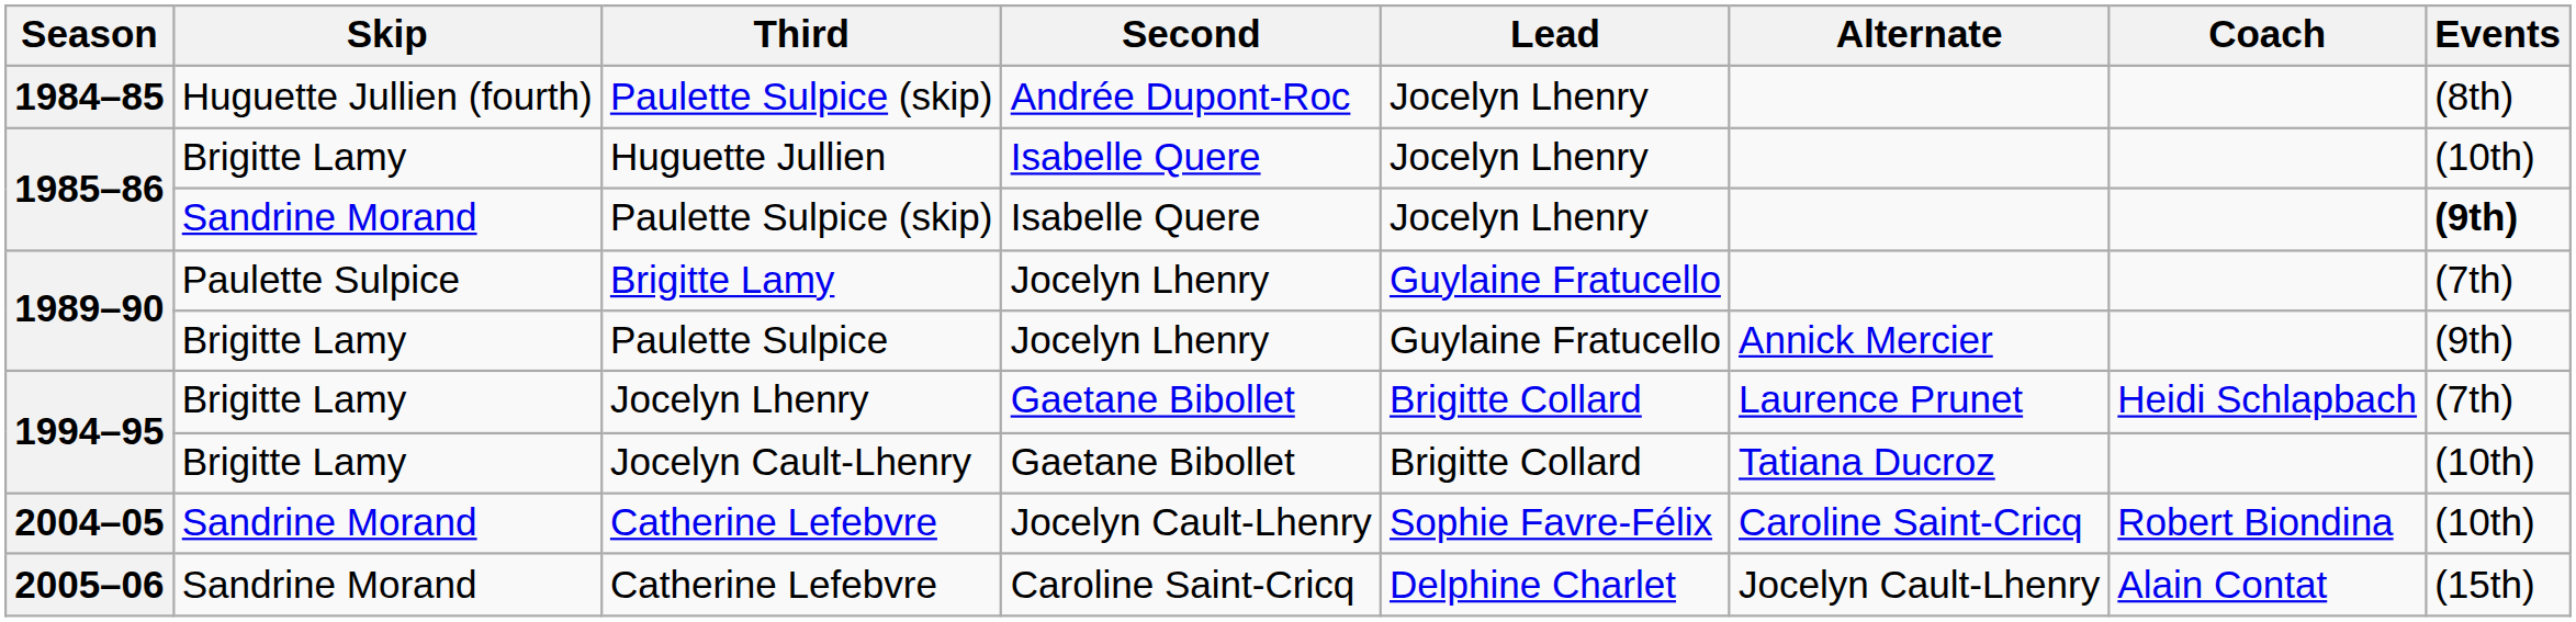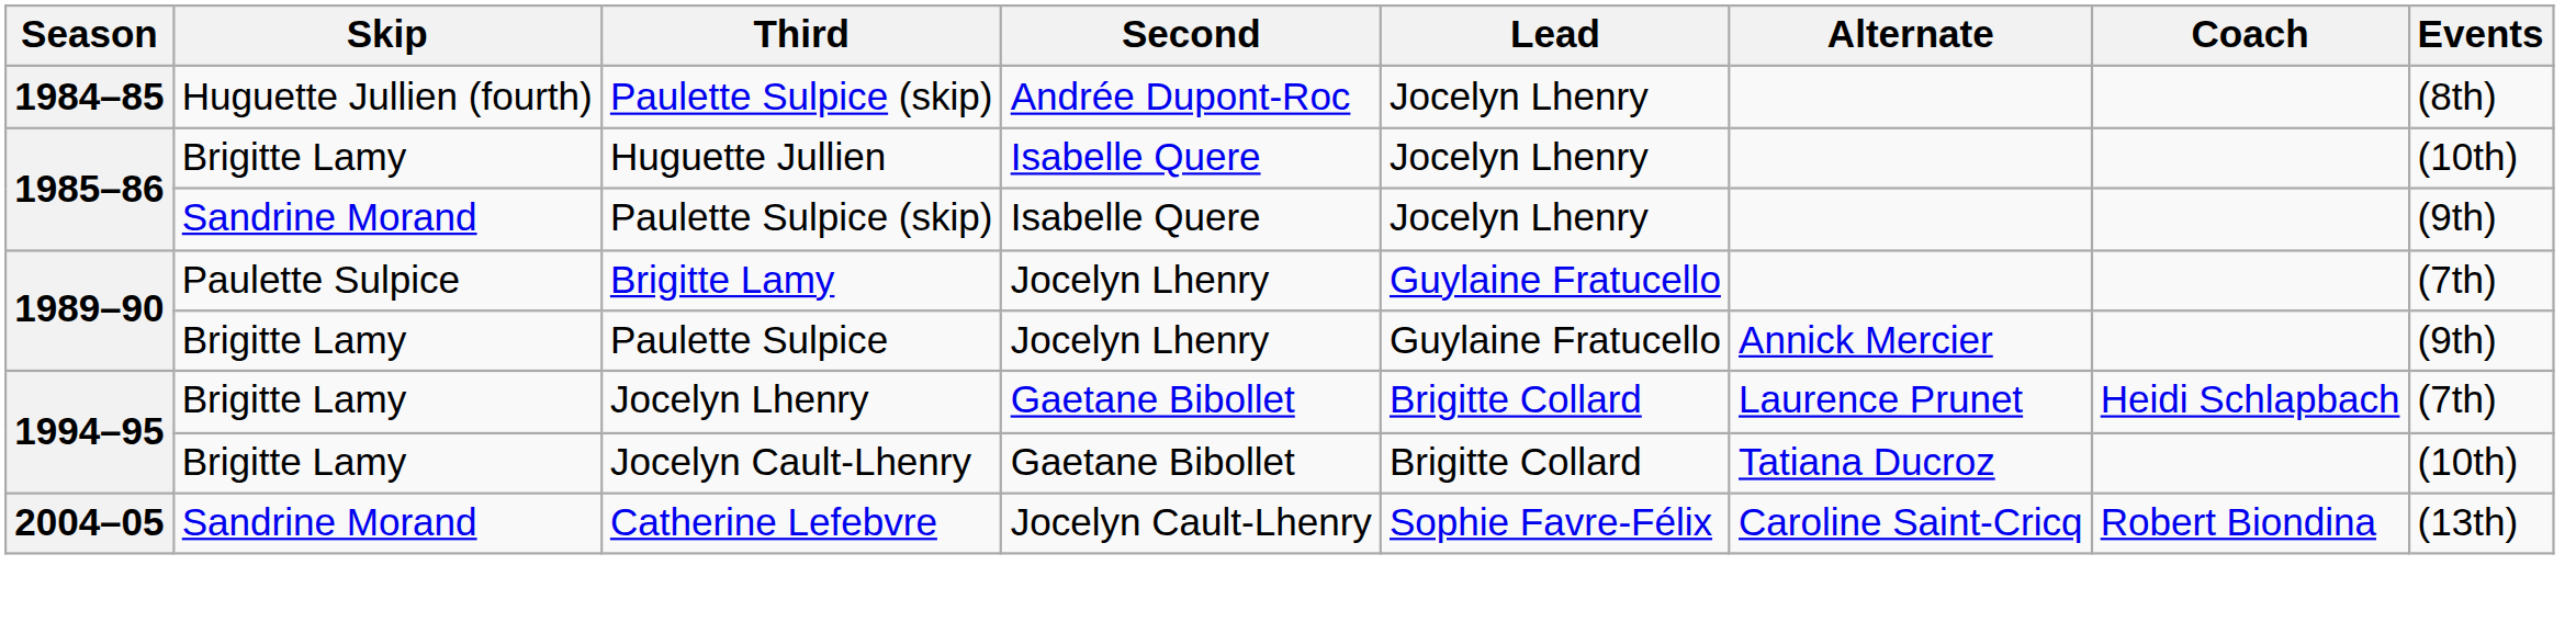 <table class="wikitable">
 <tr>
 <th scope="col">Season</th>
 <th scope="col">Skip</th>
 <th scope="col">Third</th>
 <th scope="col">Second</th>
 <th scope="col">Lead</th>
 <th scope="col">Alternate</th>
 <th scope="col">Coach</th>
 <th scope="col">Events</th>
 </tr>
 <tr>
 <th scope="row">1984–85</th>
 <td>Huguette Jullien (fourth)</td>
 <td><a href='#'>Paulette Sulpice</a> (skip)</td>
 <td><a href='#'>Andrée Dupont-Roc</a></td>
 <td>Jocelyn Lhenry</td>
 <td></td>
 <td></td>
 <td> (8th)</td>
 </tr>
 <tr>
 <th scope="row" rowspan="2">1985–86</th>
 <td>Brigitte Lamy</td>
 <td>Huguette Jullien</td>
 <td><a href='#'>Isabelle Quere</a></td>
 <td>Jocelyn Lhenry</td>
 <td></td>
 <td></td>
 <td> (10th)</td>
 </tr>
 <tr>
 <td><a href='#'>Sandrine Morand</a></td>
 <td>Paulette Sulpice (skip)</td>
 <td>Isabelle Quere</td>
 <td>Jocelyn Lhenry</td>
 <td></td>
 <td></td>
-<td><strong> (9th)</strong></td>
+<td> (9th)</td>
 </tr>
 <tr>
 <th scope="row" rowspan="2">1989–90</th>
 <td>Paulette Sulpice</td>
 <td><a href='#'>Brigitte Lamy</a></td>
 <td>Jocelyn Lhenry</td>
 <td><a href='#'>Guylaine Fratucello</a></td>
 <td></td>
 <td></td>
 <td> (7th)</td>
 </tr>
 <tr>
 <td>Brigitte Lamy</td>
 <td>Paulette Sulpice</td>
 <td>Jocelyn Lhenry</td>
 <td>Guylaine Fratucello</td>
 <td><a href='#'>Annick Mercier</a></td>
 <td></td>
 <td> (9th)</td>
 </tr>
 <tr>
 <th scope="row" rowspan="2">1994–95</th>
 <td>Brigitte Lamy</td>
 <td>Jocelyn Lhenry</td>
 <td><a href='#'>Gaetane Bibollet</a></td>
 <td><a href='#'>Brigitte Collard</a></td>
 <td><a href='#'>Laurence Prunet</a></td>
 <td><a href='#'>Heidi Schlapbach</a></td>
 <td> (7th)</td>
 </tr>
 <tr>
 <td>Brigitte Lamy</td>
 <td>Jocelyn Cault-Lhenry</td>
 <td>Gaetane Bibollet</td>
 <td>Brigitte Collard</td>
 <td><a href='#'>Tatiana Ducroz</a></td>
 <td></td>
 <td> (10th)</td>
 </tr>
 <tr>
 <th scope="row">2004–05</th>
 <td><a href='#'>Sandrine Morand</a></td>
 <td><a href='#'>Catherine Lefebvre</a></td>
 <td>Jocelyn Cault-Lhenry</td>
 <td><a href='#'>Sophie Favre-Félix</a></td>
 <td><a href='#'>Caroline Saint-Cricq</a></td>
 <td><a href='#'>Robert Biondina</a></td>
-<td> (10th)</td>
-</tr>
-<tr>
-<th scope="row">2005–06</th>
-<td>Sandrine Morand</td>
-<td>Catherine Lefebvre</td>
-<td>Caroline Saint-Cricq</td>
-<td><a href='#'>Delphine Charlet</a></td>
-<td>Jocelyn Cault-Lhenry</td>
-<td><a href='#'>Alain Contat</a></td>
-<td> (15th)</td>
+<td> (13th)</td>
 </tr>
 </table>
